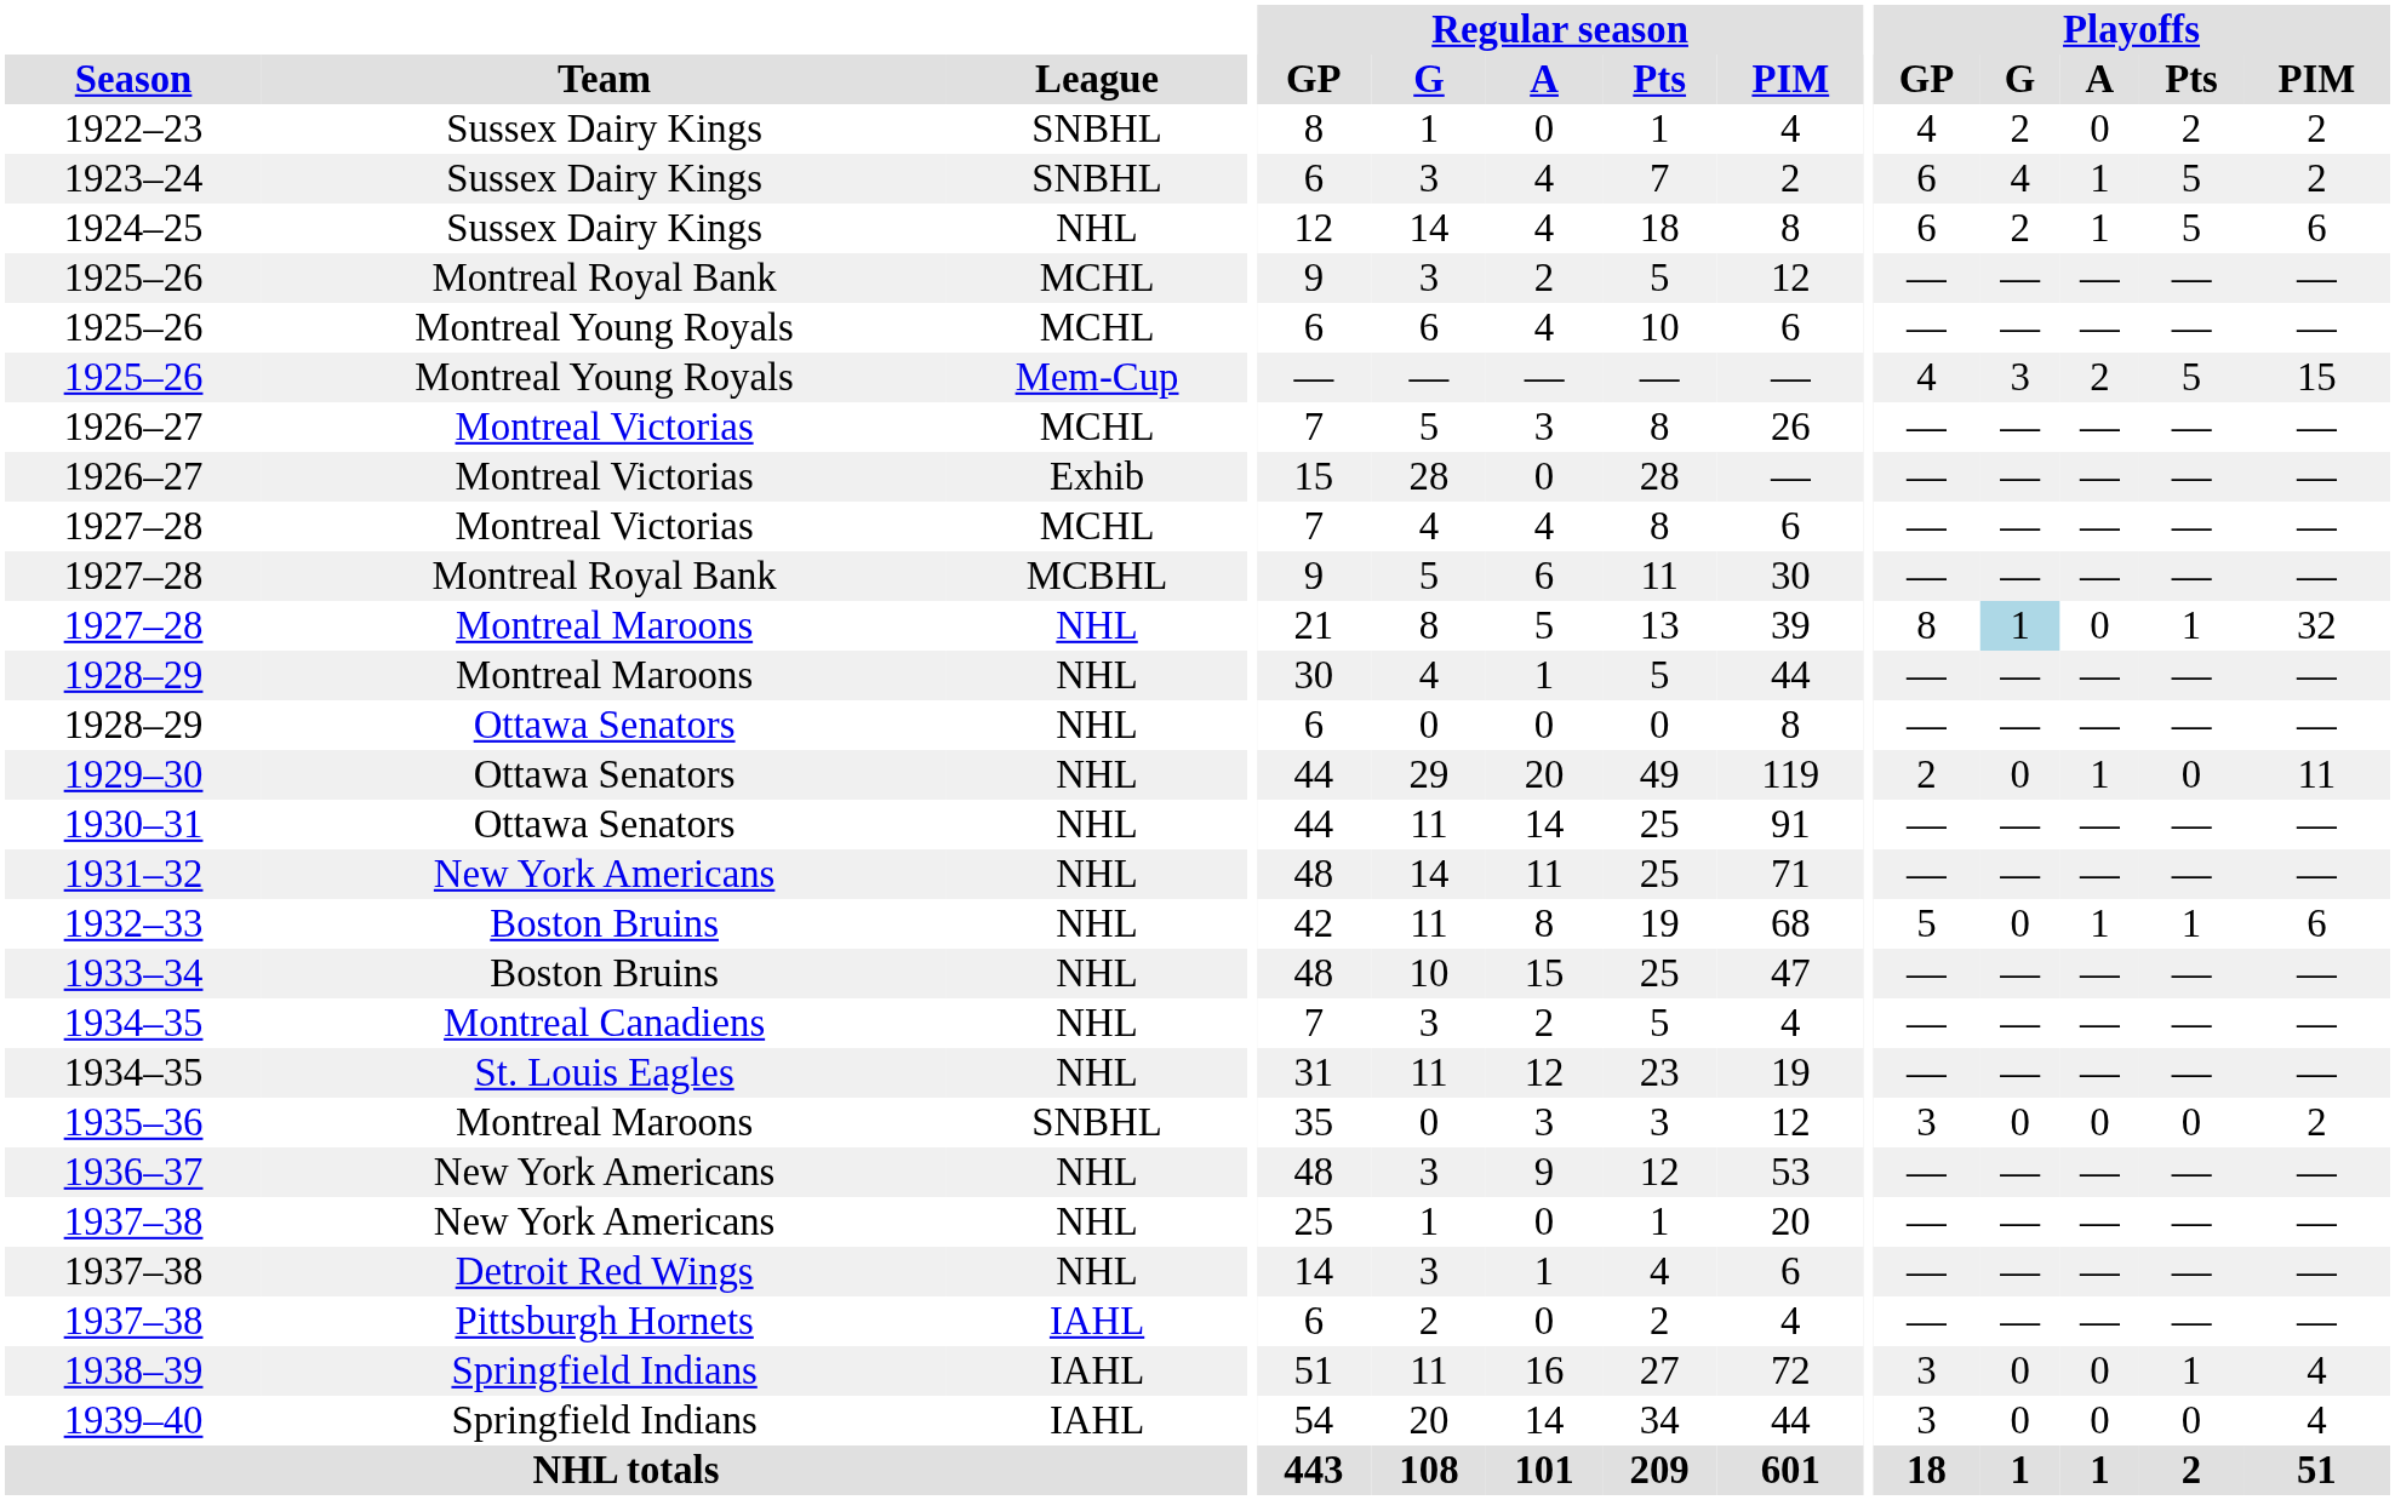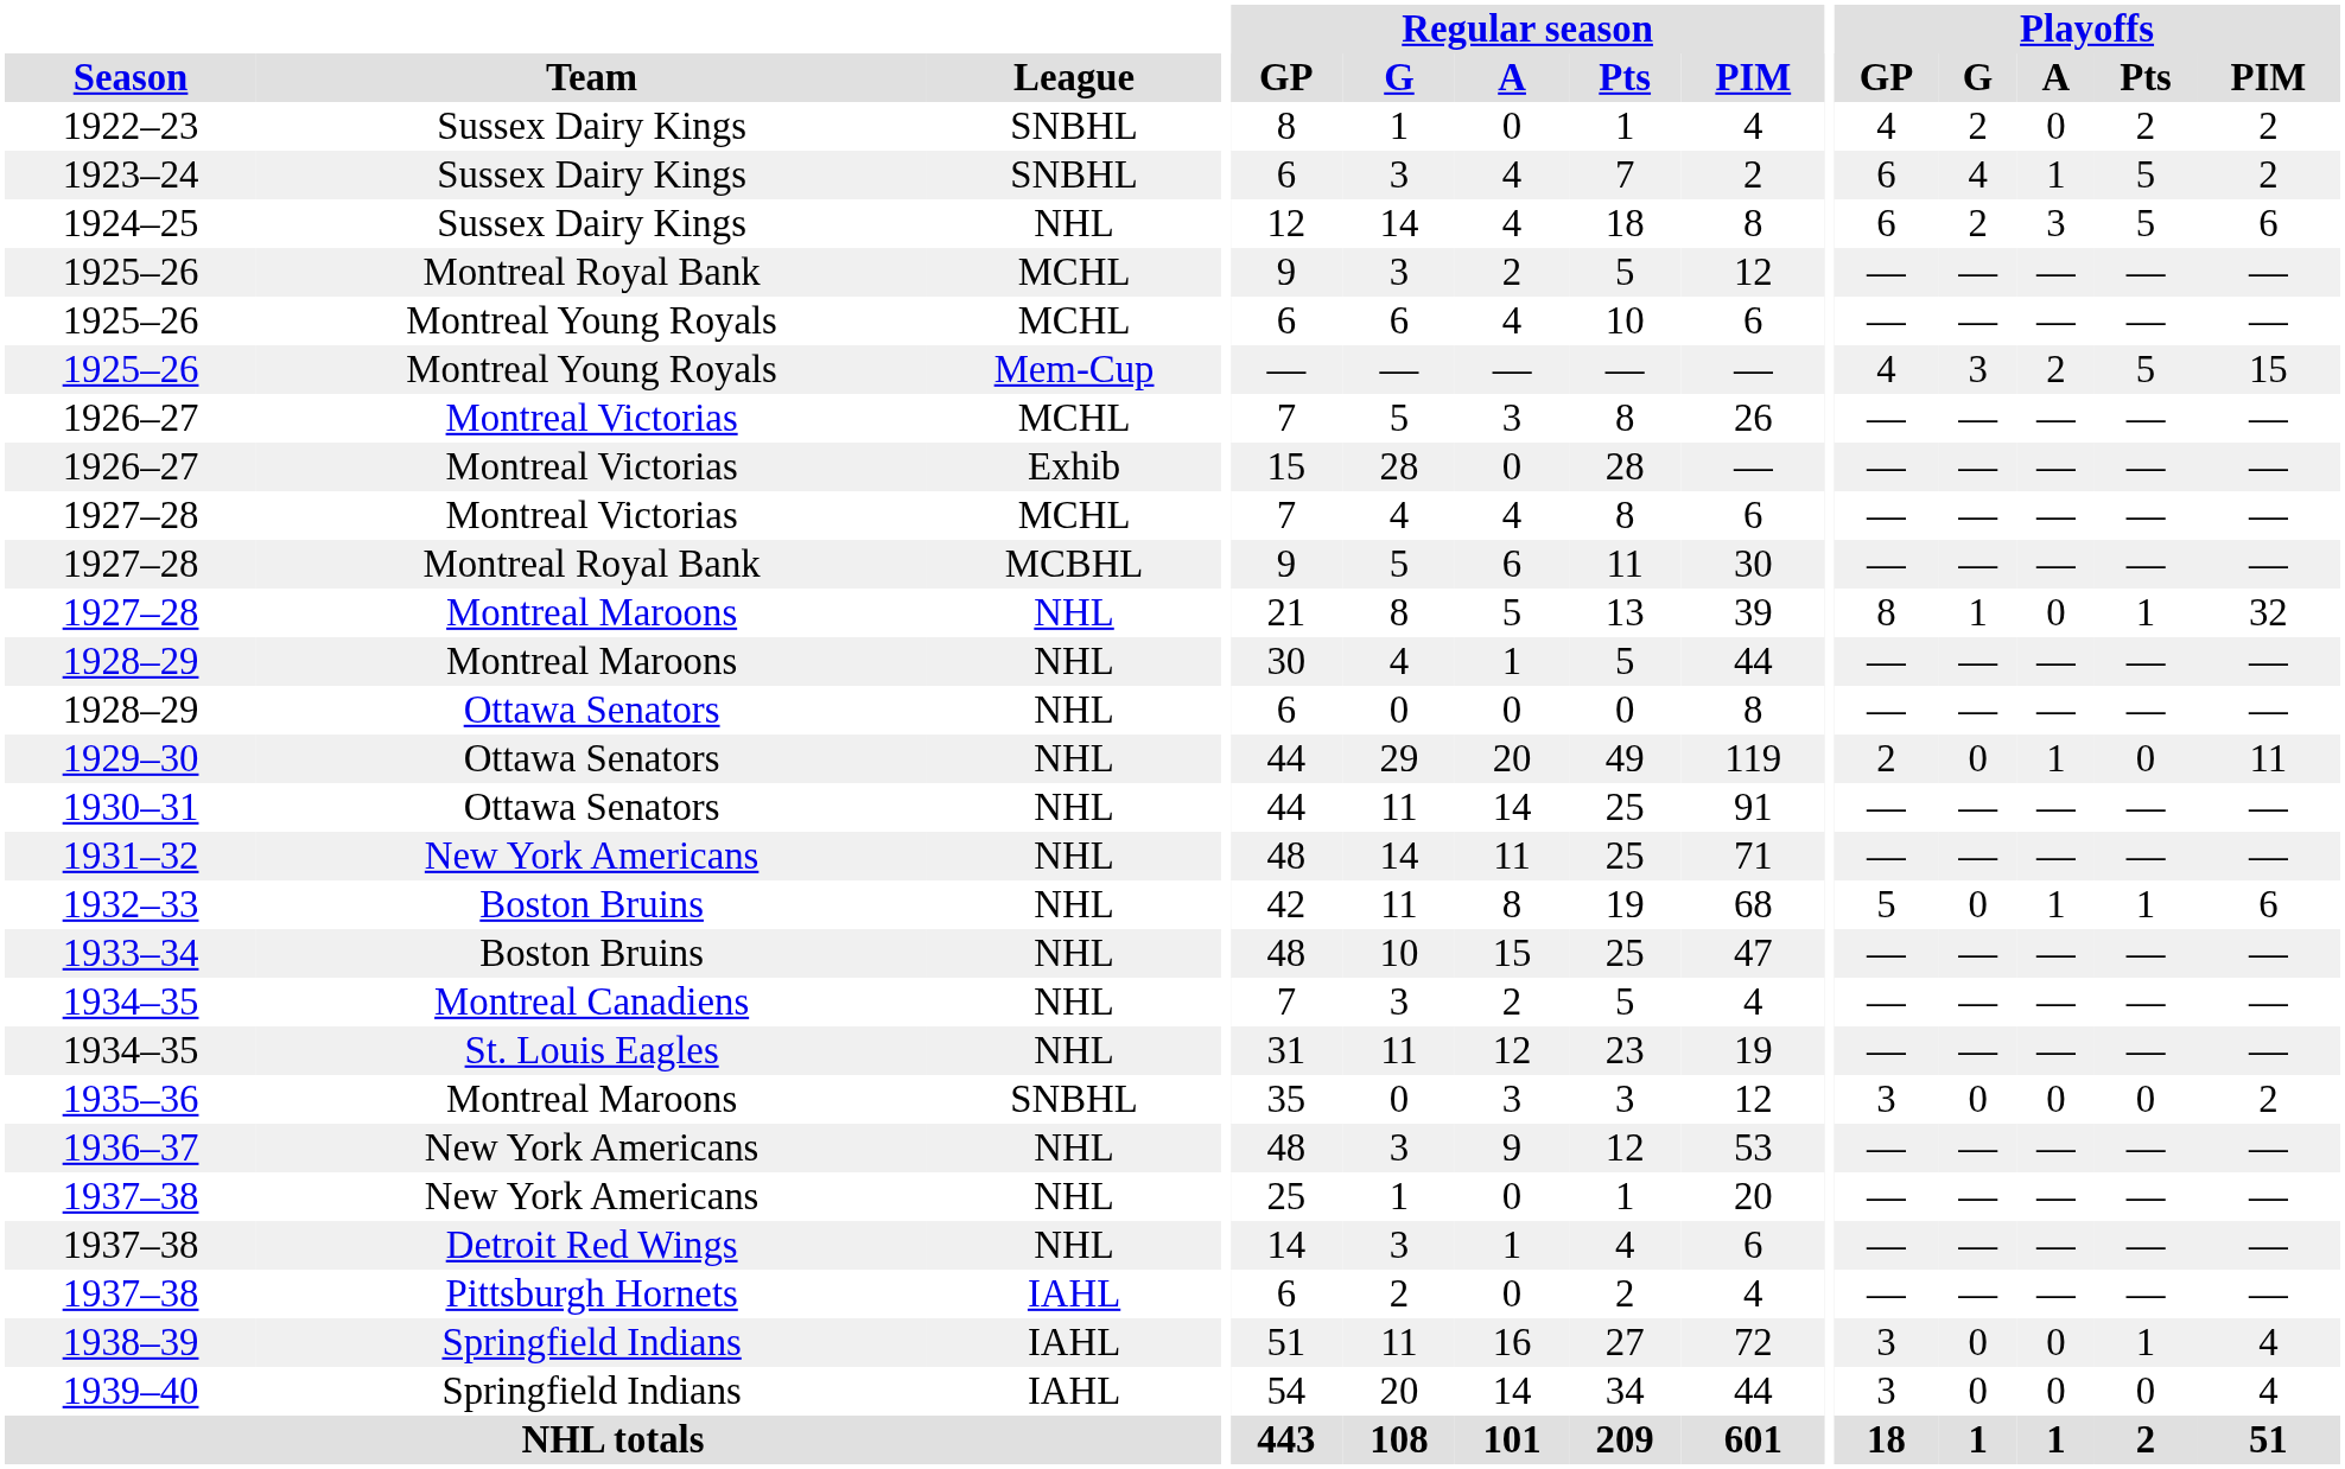 <table border="0" cellpadding="1" cellspacing="0" style="text-align:center; width:60em">
 <tr bgcolor="#e0e0e0">
 <th colspan="3" bgcolor="#ffffff"></th>
 <th rowspan="100" bgcolor="#ffffff"></th>
 <th colspan="5"><a href='#'>Regular season</a></th>
 <th rowspan="100" bgcolor="#ffffff"></th>
 <th colspan="5"><a href='#'>Playoffs</a></th>
 </tr>
 <tr bgcolor="#e0e0e0">
 <th><a href='#'>Season</a></th>
 <th>Team</th>
 <th>League</th>
 <th>GP</th>
 <th><a href='#'>G</a></th>
 <th><a href='#'>A</a></th>
 <th><a href='#'>Pts</a></th>
 <th><a href='#'>PIM</a></th>
 <th>GP</th>
 <th>G</th>
 <th>A</th>
 <th>Pts</th>
 <th>PIM</th>
 </tr>
 <tr>
 <td>1922–23</td>
 <td>Sussex Dairy Kings</td>
 <td>SNBHL</td>
 <td>8</td>
 <td>1</td>
 <td>0</td>
 <td>1</td>
 <td>4</td>
 <td>4</td>
 <td>2</td>
 <td>0</td>
 <td>2</td>
 <td>2</td>
 </tr>
 <tr bgcolor="#f0f0f0">
 <td>1923–24</td>
 <td>Sussex Dairy Kings</td>
 <td>SNBHL</td>
 <td>6</td>
 <td>3</td>
 <td>4</td>
 <td>7</td>
 <td>2</td>
 <td>6</td>
 <td>4</td>
 <td>1</td>
 <td>5</td>
 <td>2</td>
 </tr>
 <tr>
 <td>1924–25</td>
 <td>Sussex Dairy Kings</td>
 <td>NHL</td>
 <td>12</td>
 <td>14</td>
 <td>4</td>
 <td>18</td>
 <td>8</td>
 <td>6</td>
 <td>2</td>
-<td>1</td>
+<td>3</td>
 <td>5</td>
 <td>6</td>
 </tr>
 <tr bgcolor="#f0f0f0">
 <td>1925–26</td>
 <td>Montreal Royal Bank</td>
 <td>MCHL</td>
 <td>9</td>
 <td>3</td>
 <td>2</td>
 <td>5</td>
 <td>12</td>
 <td>—</td>
 <td>—</td>
 <td>—</td>
 <td>—</td>
 <td>—</td>
 </tr>
 <tr>
 <td>1925–26</td>
 <td>Montreal Young Royals</td>
 <td>MCHL</td>
 <td>6</td>
 <td>6</td>
 <td>4</td>
 <td>10</td>
 <td>6</td>
 <td>—</td>
 <td>—</td>
 <td>—</td>
 <td>—</td>
 <td>—</td>
 </tr>
 <tr bgcolor="#f0f0f0">
 <td><a href='#'>1925–26</a></td>
 <td>Montreal Young Royals</td>
 <td><a href='#'>Mem-Cup</a></td>
 <td>—</td>
 <td>—</td>
 <td>—</td>
 <td>—</td>
 <td>—</td>
 <td>4</td>
 <td>3</td>
 <td>2</td>
 <td>5</td>
 <td>15</td>
 </tr>
 <tr>
 <td>1926–27</td>
 <td><a href='#'>Montreal Victorias</a></td>
 <td>MCHL</td>
 <td>7</td>
 <td>5</td>
 <td>3</td>
 <td>8</td>
 <td>26</td>
 <td>—</td>
 <td>—</td>
 <td>—</td>
 <td>—</td>
 <td>—</td>
 </tr>
 <tr bgcolor="#f0f0f0">
 <td>1926–27</td>
 <td>Montreal Victorias</td>
 <td>Exhib</td>
 <td>15</td>
 <td>28</td>
 <td>0</td>
 <td>28</td>
 <td>—</td>
 <td>—</td>
 <td>—</td>
 <td>—</td>
 <td>—</td>
 <td>—</td>
 </tr>
 <tr>
 <td>1927–28</td>
 <td>Montreal Victorias</td>
 <td>MCHL</td>
 <td>7</td>
 <td>4</td>
 <td>4</td>
 <td>8</td>
 <td>6</td>
 <td>—</td>
 <td>—</td>
 <td>—</td>
 <td>—</td>
 <td>—</td>
 </tr>
 <tr bgcolor="#f0f0f0">
 <td>1927–28</td>
 <td>Montreal Royal Bank</td>
 <td>MCBHL</td>
 <td>9</td>
 <td>5</td>
 <td>6</td>
 <td>11</td>
 <td>30</td>
 <td>—</td>
 <td>—</td>
 <td>—</td>
 <td>—</td>
 <td>—</td>
 </tr>
 <tr>
 <td><a href='#'>1927–28</a></td>
 <td><a href='#'>Montreal Maroons</a></td>
 <td><a href='#'>NHL</a></td>
 <td>21</td>
 <td>8</td>
 <td>5</td>
 <td>13</td>
 <td>39</td>
 <td>8</td>
-<td style="background: lightblue;">1</td>
+<td>1</td>
 <td>0</td>
 <td>1</td>
 <td>32</td>
 </tr>
 <tr bgcolor="#f0f0f0">
 <td><a href='#'>1928–29</a></td>
 <td>Montreal Maroons</td>
 <td>NHL</td>
 <td>30</td>
 <td>4</td>
 <td>1</td>
 <td>5</td>
 <td>44</td>
 <td>—</td>
 <td>—</td>
 <td>—</td>
 <td>—</td>
 <td>—</td>
 </tr>
 <tr>
 <td>1928–29</td>
 <td><a href='#'>Ottawa Senators</a></td>
 <td>NHL</td>
 <td>6</td>
 <td>0</td>
 <td>0</td>
 <td>0</td>
 <td>8</td>
 <td>—</td>
 <td>—</td>
 <td>—</td>
 <td>—</td>
 <td>—</td>
 </tr>
 <tr bgcolor="#f0f0f0">
 <td><a href='#'>1929–30</a></td>
 <td>Ottawa Senators</td>
 <td>NHL</td>
 <td>44</td>
 <td>29</td>
 <td>20</td>
 <td>49</td>
 <td>119</td>
 <td>2</td>
 <td>0</td>
 <td>1</td>
 <td>0</td>
 <td>11</td>
 </tr>
 <tr>
 <td><a href='#'>1930–31</a></td>
 <td>Ottawa Senators</td>
 <td>NHL</td>
 <td>44</td>
 <td>11</td>
 <td>14</td>
 <td>25</td>
 <td>91</td>
 <td>—</td>
 <td>—</td>
 <td>—</td>
 <td>—</td>
 <td>—</td>
 </tr>
 <tr bgcolor="#f0f0f0">
 <td><a href='#'>1931–32</a></td>
 <td><a href='#'>New York Americans</a></td>
 <td>NHL</td>
 <td>48</td>
 <td>14</td>
 <td>11</td>
 <td>25</td>
 <td>71</td>
 <td>—</td>
 <td>—</td>
 <td>—</td>
 <td>—</td>
 <td>—</td>
 </tr>
 <tr>
 <td><a href='#'>1932–33</a></td>
 <td><a href='#'>Boston Bruins</a></td>
 <td>NHL</td>
 <td>42</td>
 <td>11</td>
 <td>8</td>
 <td>19</td>
 <td>68</td>
 <td>5</td>
 <td>0</td>
 <td>1</td>
 <td>1</td>
 <td>6</td>
 </tr>
 <tr bgcolor="#f0f0f0">
 <td><a href='#'>1933–34</a></td>
 <td>Boston Bruins</td>
 <td>NHL</td>
 <td>48</td>
 <td>10</td>
 <td>15</td>
 <td>25</td>
 <td>47</td>
 <td>—</td>
 <td>—</td>
 <td>—</td>
 <td>—</td>
 <td>—</td>
 </tr>
 <tr>
 <td><a href='#'>1934–35</a></td>
 <td><a href='#'>Montreal Canadiens</a></td>
 <td>NHL</td>
 <td>7</td>
 <td>3</td>
 <td>2</td>
 <td>5</td>
 <td>4</td>
 <td>—</td>
 <td>—</td>
 <td>—</td>
 <td>—</td>
 <td>—</td>
 </tr>
 <tr bgcolor="#f0f0f0">
 <td>1934–35</td>
 <td><a href='#'>St. Louis Eagles</a></td>
 <td>NHL</td>
 <td>31</td>
 <td>11</td>
 <td>12</td>
 <td>23</td>
 <td>19</td>
 <td>—</td>
 <td>—</td>
 <td>—</td>
 <td>—</td>
 <td>—</td>
 </tr>
 <tr>
 <td><a href='#'>1935–36</a></td>
 <td>Montreal Maroons</td>
 <td>SNBHL</td>
 <td>35</td>
 <td>0</td>
 <td>3</td>
 <td>3</td>
 <td>12</td>
 <td>3</td>
 <td>0</td>
 <td>0</td>
 <td>0</td>
 <td>2</td>
 </tr>
 <tr bgcolor="#f0f0f0">
 <td><a href='#'>1936–37</a></td>
 <td>New York Americans</td>
 <td>NHL</td>
 <td>48</td>
 <td>3</td>
 <td>9</td>
 <td>12</td>
 <td>53</td>
 <td>—</td>
 <td>—</td>
 <td>—</td>
 <td>—</td>
 <td>—</td>
 </tr>
 <tr>
 <td><a href='#'>1937–38</a></td>
 <td>New York Americans</td>
 <td>NHL</td>
 <td>25</td>
 <td>1</td>
 <td>0</td>
 <td>1</td>
 <td>20</td>
 <td>—</td>
 <td>—</td>
 <td>—</td>
 <td>—</td>
 <td>—</td>
 </tr>
 <tr bgcolor="#f0f0f0">
 <td>1937–38</td>
 <td><a href='#'>Detroit Red Wings</a></td>
 <td>NHL</td>
 <td>14</td>
 <td>3</td>
 <td>1</td>
 <td>4</td>
 <td>6</td>
 <td>—</td>
 <td>—</td>
 <td>—</td>
 <td>—</td>
 <td>—</td>
 </tr>
 <tr>
 <td><a href='#'>1937–38</a></td>
 <td><a href='#'>Pittsburgh Hornets</a></td>
 <td><a href='#'>IAHL</a></td>
 <td>6</td>
 <td>2</td>
 <td>0</td>
 <td>2</td>
 <td>4</td>
 <td>—</td>
 <td>—</td>
 <td>—</td>
 <td>—</td>
 <td>—</td>
 </tr>
 <tr bgcolor="#f0f0f0">
 <td><a href='#'>1938–39</a></td>
 <td><a href='#'>Springfield Indians</a></td>
 <td>IAHL</td>
 <td>51</td>
 <td>11</td>
 <td>16</td>
 <td>27</td>
 <td>72</td>
 <td>3</td>
 <td>0</td>
 <td>0</td>
 <td>1</td>
 <td>4</td>
 </tr>
 <tr>
 <td><a href='#'>1939–40</a></td>
 <td>Springfield Indians</td>
 <td>IAHL</td>
 <td>54</td>
 <td>20</td>
 <td>14</td>
 <td>34</td>
 <td>44</td>
 <td>3</td>
 <td>0</td>
 <td>0</td>
 <td>0</td>
 <td>4</td>
 </tr>
 <tr bgcolor="#e0e0e0">
 <th colspan="3">NHL totals</th>
 <th>443</th>
 <th>108</th>
 <th>101</th>
 <th>209</th>
 <th>601</th>
 <th>18</th>
 <th>1</th>
 <th>1</th>
 <th>2</th>
 <th>51</th>
 </tr>
 </table>
